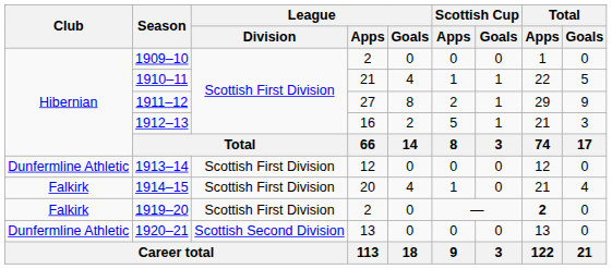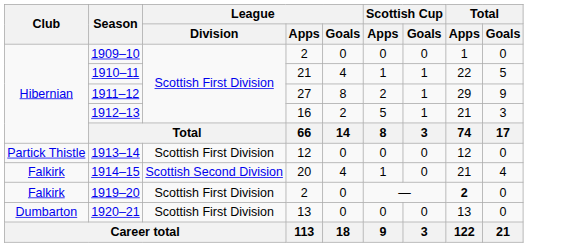 <table class="wikitable" style="text-align: center;">
 <tr>
 <th rowspan="2">Club</th>
 <th rowspan="2">Season</th>
 <th colspan="3">League</th>
 <th colspan="2">Scottish Cup</th>
 <th colspan="2">Total</th>
 </tr>
 <tr>
 <th>Division</th>
 <th>Apps</th>
 <th>Goals</th>
 <th>Apps</th>
 <th>Goals</th>
 <th>Apps</th>
 <th>Goals</th>
 </tr>
 <tr>
 <td rowspan="5"><a href='#'>Hibernian</a></td>
 <td><a href='#'>1909–10</a></td>
 <td rowspan="4"><a href='#'>Scottish First Division</a></td>
 <td>2</td>
 <td>0</td>
 <td>0</td>
 <td>0</td>
 <td>1</td>
 <td>0</td>
 </tr>
 <tr>
 <td><a href='#'>1910–11</a></td>
 <td>21</td>
 <td>4</td>
 <td>1</td>
 <td>1</td>
 <td>22</td>
 <td>5</td>
 </tr>
 <tr>
 <td><a href='#'>1911–12</a></td>
 <td>27</td>
 <td>8</td>
 <td>2</td>
 <td>1</td>
 <td>29</td>
 <td>9</td>
 </tr>
 <tr>
 <td><a href='#'>1912–13</a></td>
 <td>16</td>
 <td>2</td>
 <td>5</td>
 <td>1</td>
 <td>21</td>
 <td>3</td>
 </tr>
 <tr>
 <th colspan="2">Total</th>
 <th>66</th>
 <th>14</th>
 <th>8</th>
 <th>3</th>
 <th>74</th>
 <th>17</th>
 </tr>
 <tr>
-<td><a href='#'>Dunfermline Athletic</a></td>
+<td><a href='#'>Partick Thistle</a></td>
 <td><a href='#'>1913–14</a></td>
 <td>Scottish First Division</td>
 <td>12</td>
 <td>0</td>
 <td>0</td>
 <td>0</td>
 <td>12</td>
 <td>0</td>
 </tr>
 <tr>
 <td><a href='#'>Falkirk</a></td>
 <td><a href='#'>1914–15</a></td>
-<td>Scottish First Division</td>
+<td><a href='#'>Scottish Second Division</a></td>
 <td>20</td>
 <td>4</td>
 <td>1</td>
 <td>0</td>
 <td>21</td>
 <td>4</td>
 </tr>
 <tr>
 <td><a href='#'>Falkirk</a></td>
 <td><a href='#'>1919–20</a></td>
 <td>Scottish First Division</td>
 <td>2</td>
 <td>0</td>
 <td colspan="2">—</td>
 <td><strong>2</strong></td>
 <td>0</td>
 </tr>
 <tr>
-<td><a href='#'>Dunfermline Athletic</a></td>
+<td><a href='#'>Dumbarton</a></td>
 <td><a href='#'>1920–21</a></td>
-<td><a href='#'>Scottish Second Division</a></td>
+<td>Scottish First Division</td>
 <td>13</td>
 <td>0</td>
 <td>0</td>
 <td>0</td>
 <td>13</td>
 <td>0</td>
 </tr>
 <tr>
 <th colspan="3">Career total</th>
 <th>113</th>
 <th>18</th>
 <th>9</th>
 <th>3</th>
 <th>122</th>
 <th>21</th>
 </tr>
 </table>
